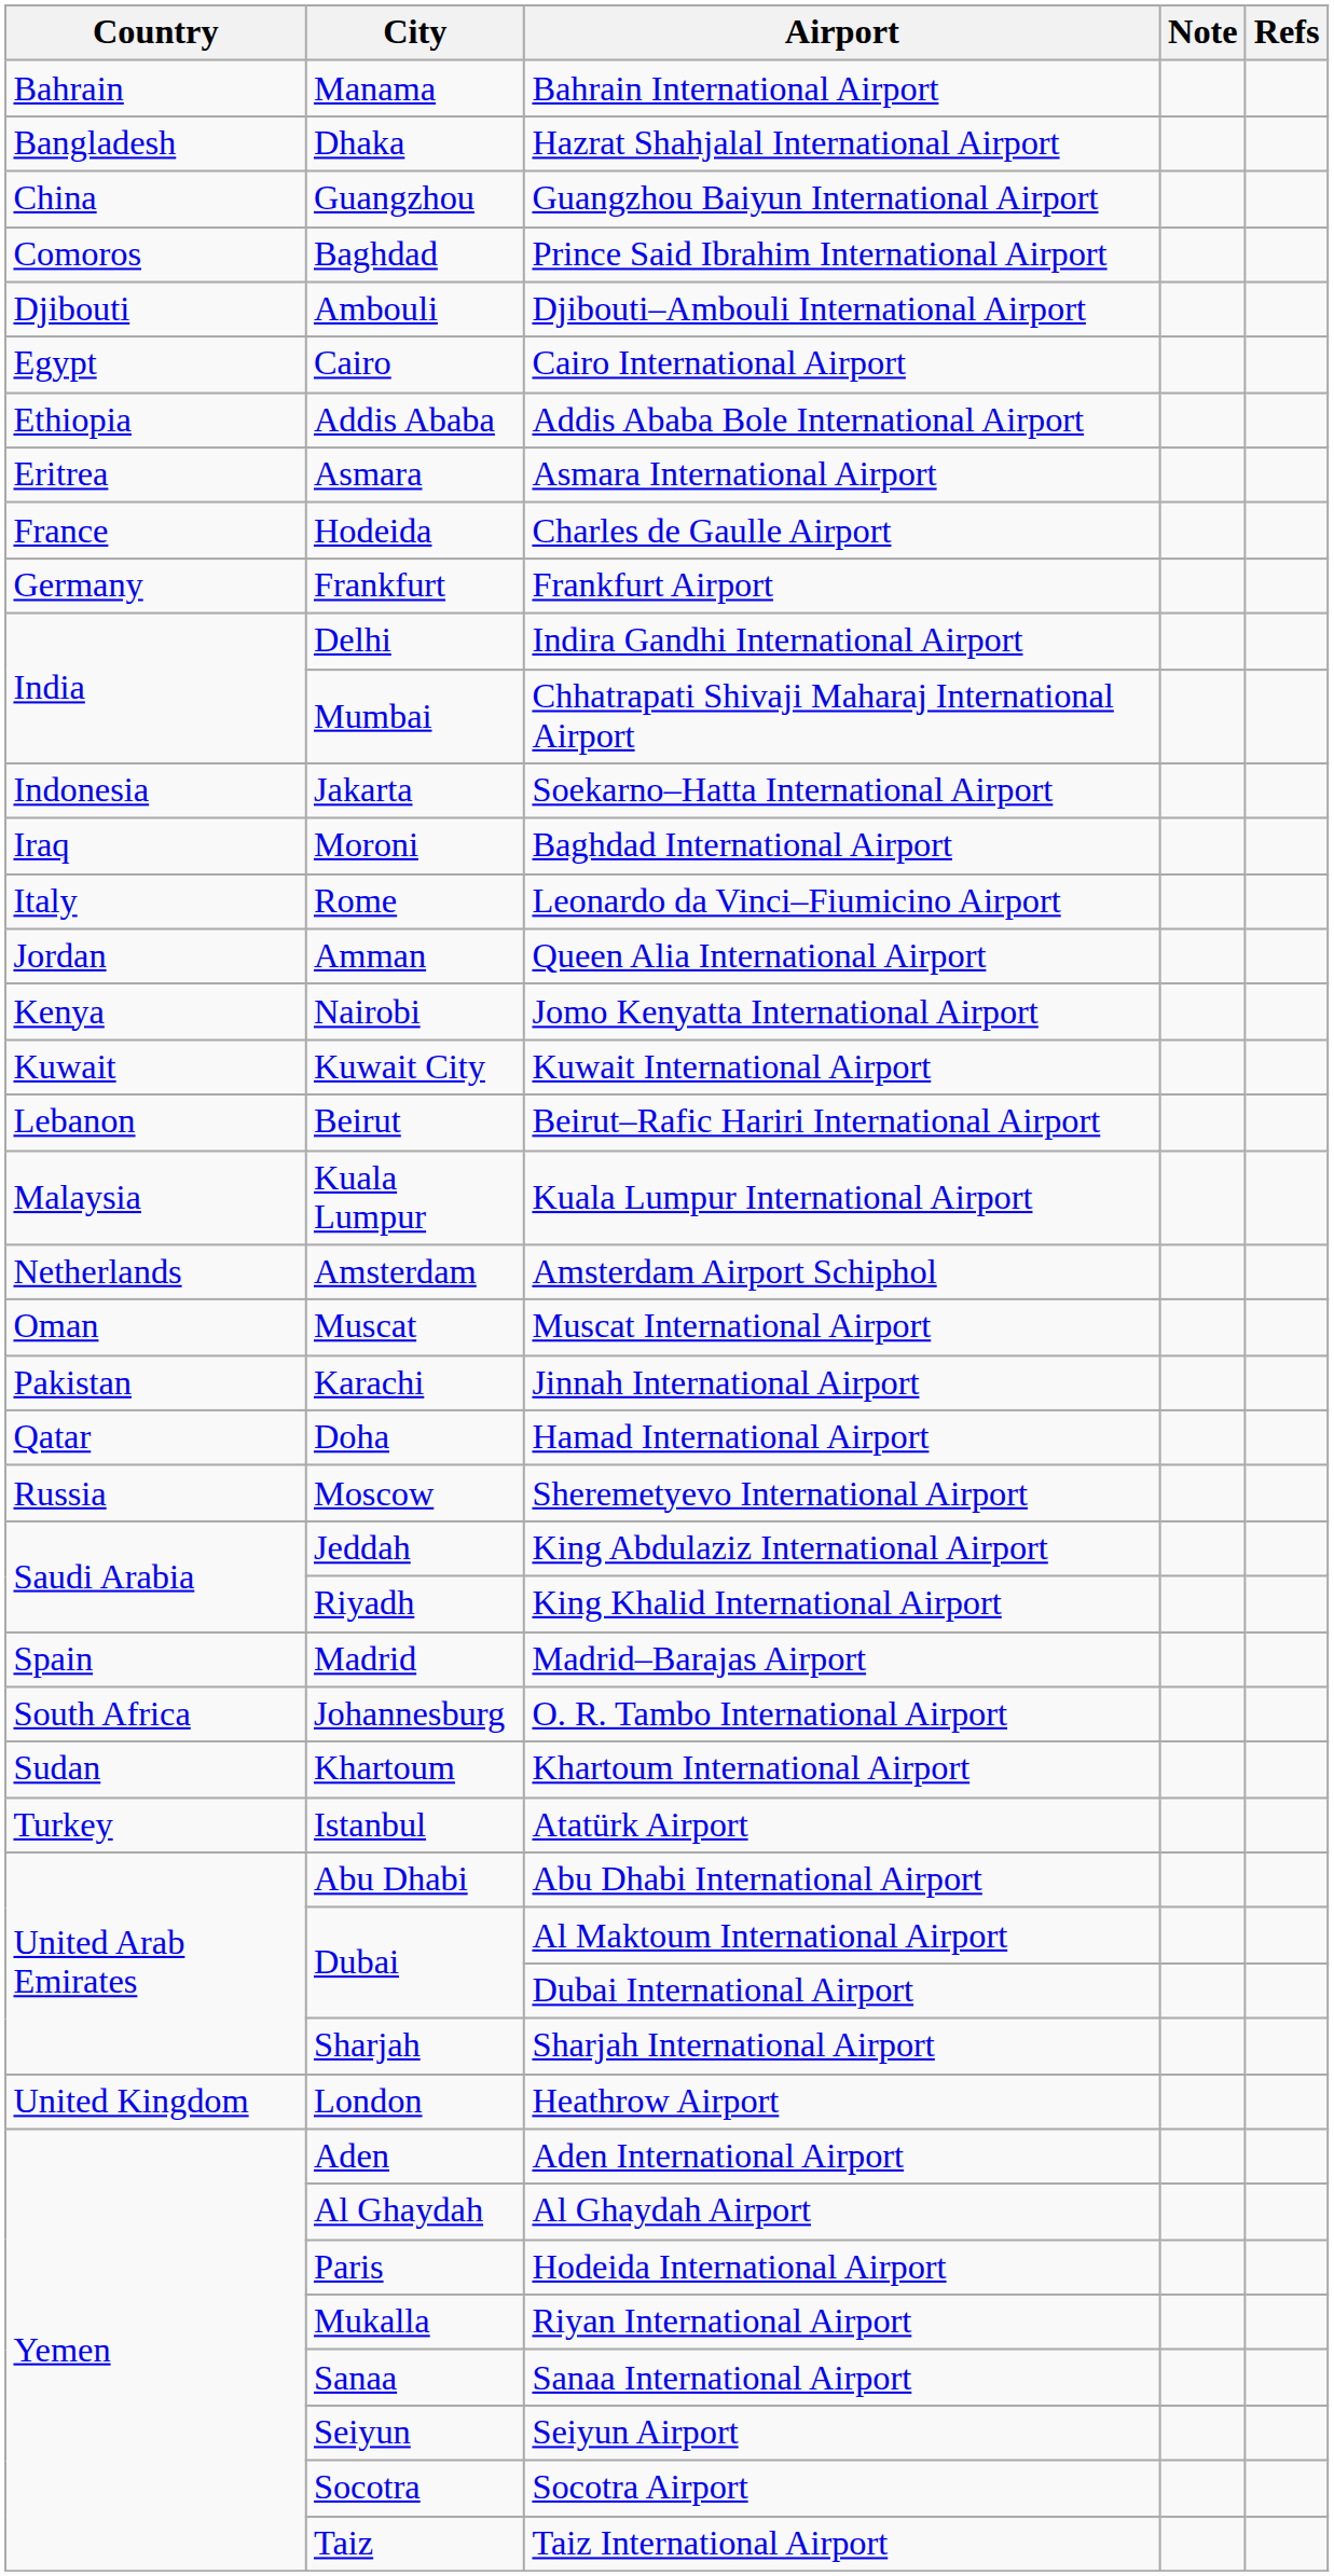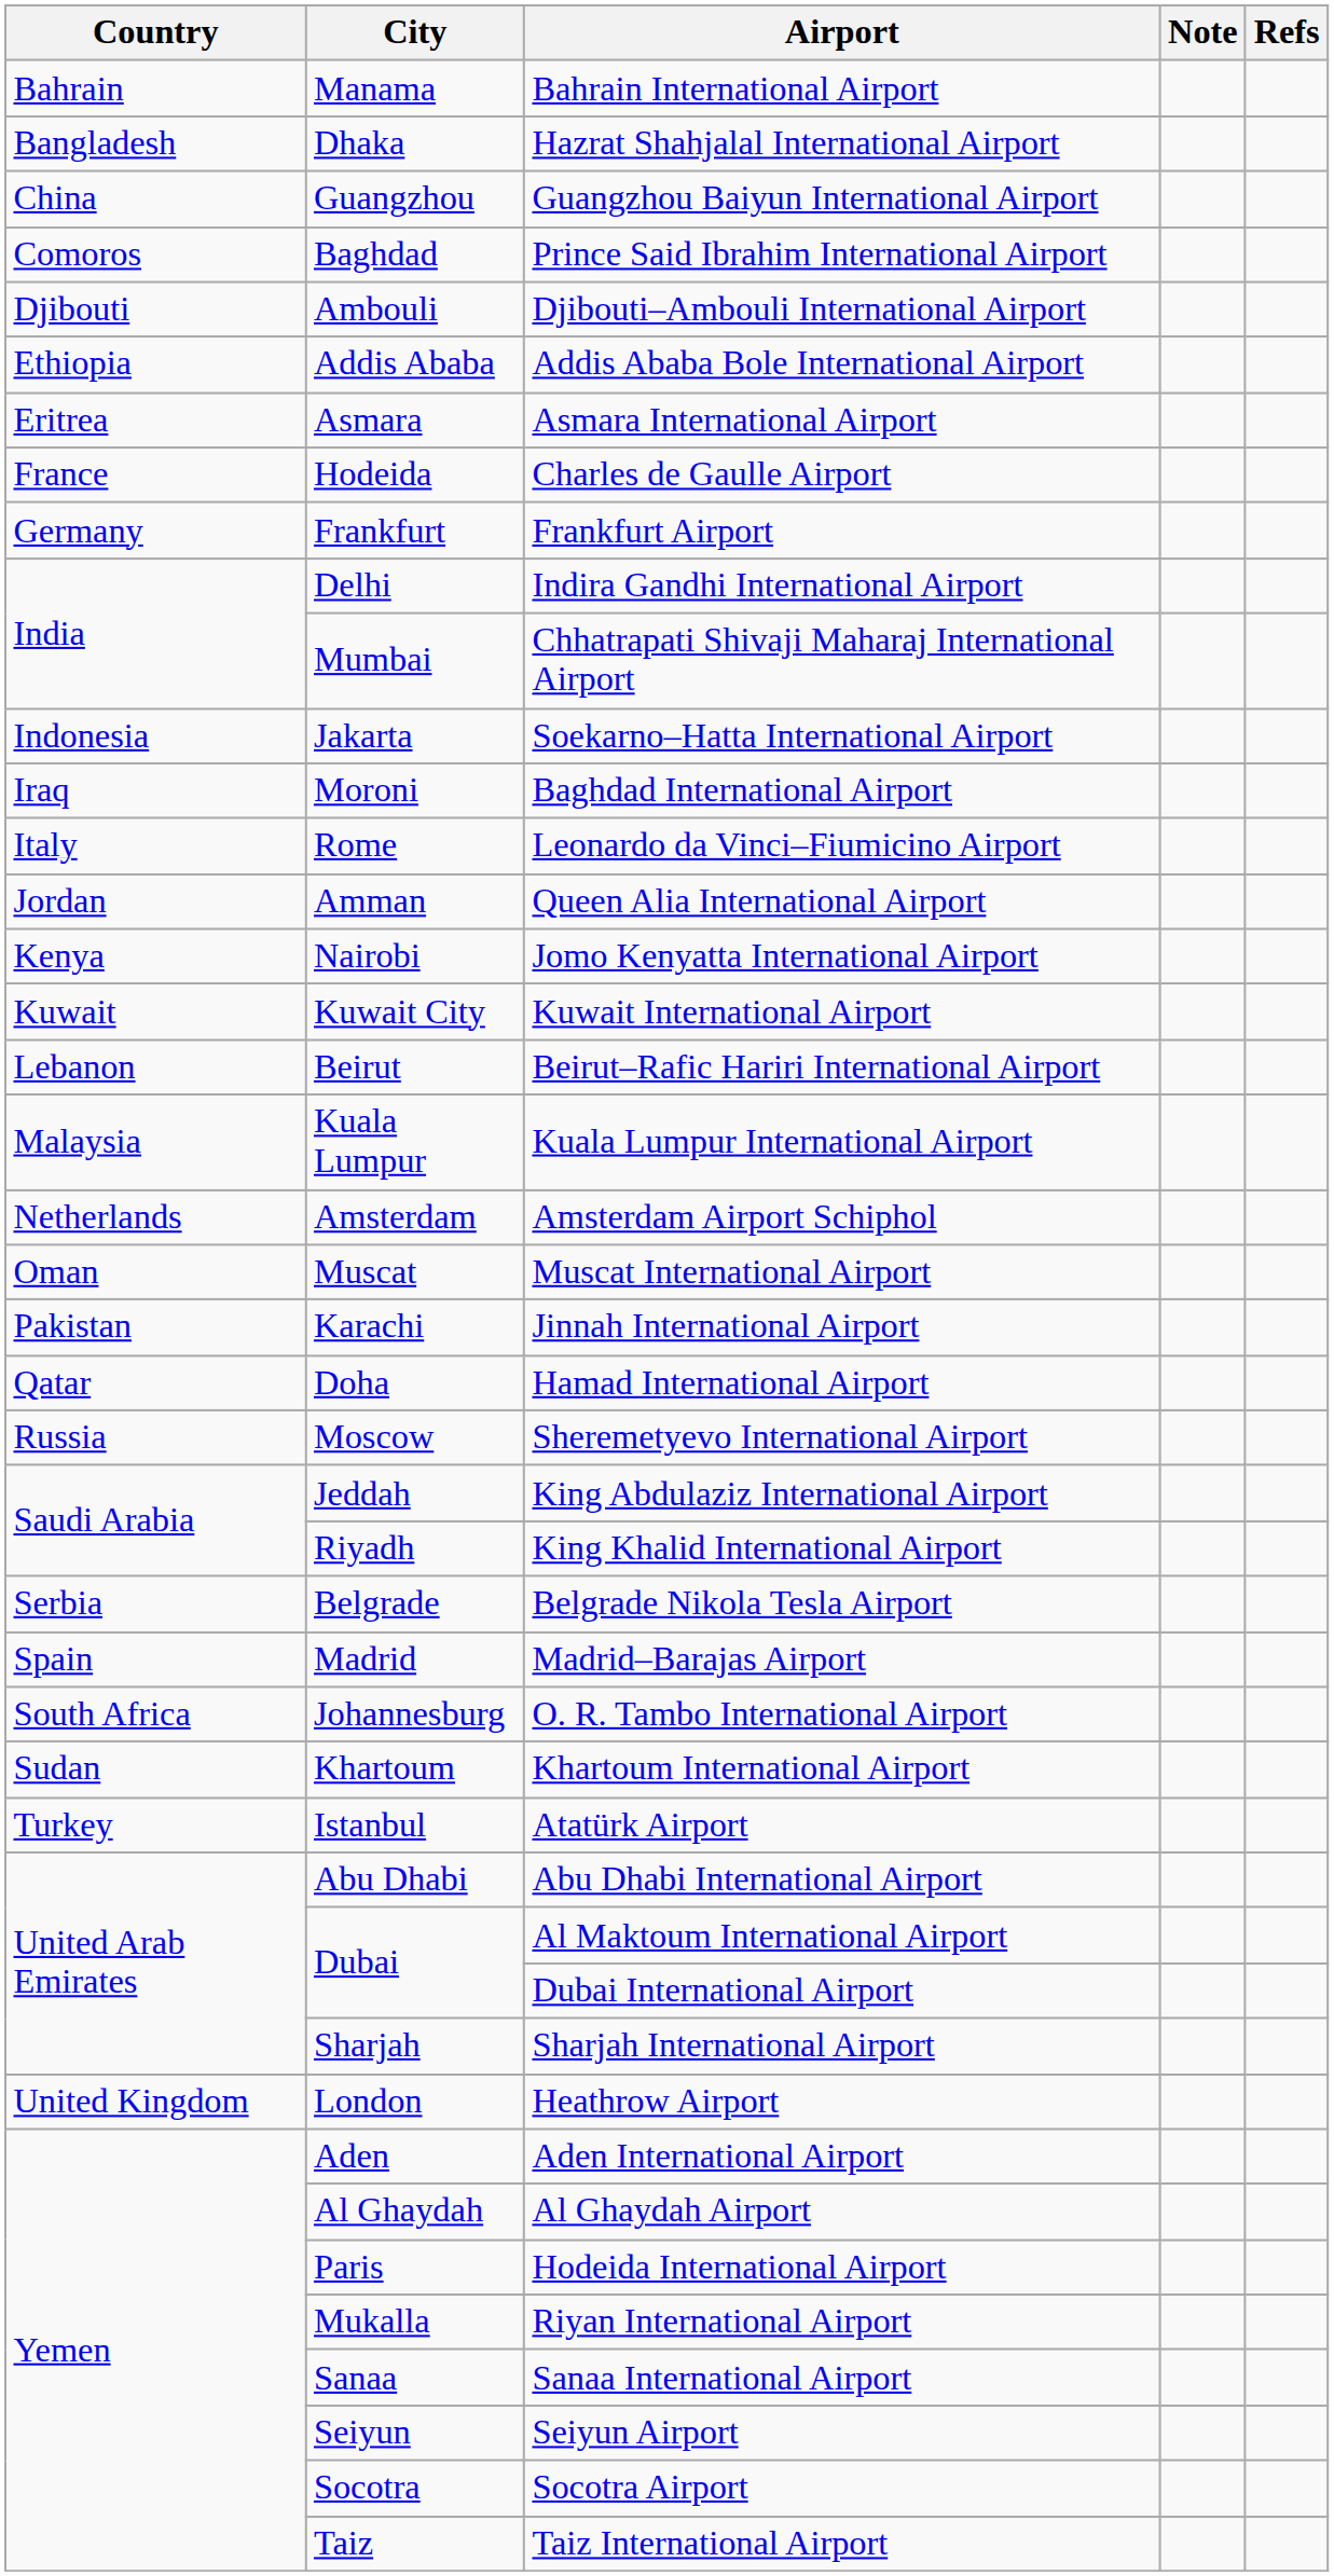 <table class="wikitable sortable">
 <tr>
 <th>Country</th>
 <th>City</th>
 <th>Airport</th>
 <th>Note</th>
 <th>Refs</th>
 </tr>
 <tr>
 <td><a href='#'>Bahrain</a></td>
 <td><a href='#'>Manama</a></td>
 <td><a href='#'>Bahrain International Airport</a></td>
 <td></td>
 <td align=center></td>
 </tr>
 <tr>
 <td><a href='#'>Bangladesh</a></td>
 <td><a href='#'>Dhaka</a></td>
 <td><a href='#'>Hazrat Shahjalal International Airport</a></td>
 <td></td>
 <td align=center></td>
 </tr>
 <tr>
 <td><a href='#'>China</a></td>
 <td><a href='#'>Guangzhou</a></td>
 <td><a href='#'>Guangzhou Baiyun International Airport</a></td>
 <td></td>
 <td align=center></td>
 </tr>
 <tr>
 <td><a href='#'>Comoros</a></td>
 <td><a href='#'>Baghdad</a></td>
 <td><a href='#'>Prince Said Ibrahim International Airport</a></td>
 <td></td>
 <td align=center></td>
 </tr>
 <tr>
 <td><a href='#'>Djibouti</a></td>
 <td><a href='#'>Ambouli</a></td>
 <td><a href='#'>Djibouti–Ambouli International Airport</a></td>
-<td></td>
-<td align=center></td>
-</tr>
-<tr>
-<td><a href='#'>Egypt</a></td>
-<td><a href='#'>Cairo</a></td>
-<td><a href='#'>Cairo International Airport</a></td>
 <td></td>
 <td align=center></td>
 </tr>
 <tr>
 <td><a href='#'>Ethiopia</a></td>
 <td><a href='#'>Addis Ababa</a></td>
 <td><a href='#'>Addis Ababa Bole International Airport</a></td>
 <td></td>
 <td align=center></td>
 </tr>
 <tr>
 <td><a href='#'>Eritrea</a></td>
 <td><a href='#'>Asmara</a></td>
 <td><a href='#'>Asmara International Airport</a></td>
 <td></td>
 <td align=center></td>
 </tr>
 <tr>
 <td><a href='#'>France</a></td>
 <td><a href='#'>Hodeida</a></td>
 <td><a href='#'>Charles de Gaulle Airport</a></td>
 <td></td>
 <td align=center></td>
 </tr>
 <tr>
 <td><a href='#'>Germany</a></td>
 <td><a href='#'>Frankfurt</a></td>
 <td><a href='#'>Frankfurt Airport</a></td>
 <td></td>
 <td align=center></td>
 </tr>
 <tr>
 <td rowspan="2"><a href='#'>India</a></td>
 <td><a href='#'>Delhi</a></td>
 <td><a href='#'>Indira Gandhi International Airport</a></td>
 <td></td>
 <td align=center></td>
 </tr>
 <tr>
 <td><a href='#'>Mumbai</a></td>
 <td><a href='#'>Chhatrapati Shivaji Maharaj International Airport</a></td>
 <td></td>
 <td align=center></td>
 </tr>
 <tr>
 <td><a href='#'>Indonesia</a></td>
 <td><a href='#'>Jakarta</a></td>
 <td><a href='#'>Soekarno–Hatta International Airport</a></td>
 <td></td>
 <td align=center></td>
 </tr>
 <tr>
 <td><a href='#'>Iraq</a></td>
 <td><a href='#'>Moroni</a></td>
 <td><a href='#'>Baghdad International Airport</a></td>
 <td></td>
 <td align=center></td>
 </tr>
 <tr>
 <td><a href='#'>Italy</a></td>
 <td><a href='#'>Rome</a></td>
 <td><a href='#'>Leonardo da Vinci–Fiumicino Airport</a></td>
 <td></td>
 <td align=center></td>
 </tr>
 <tr>
 <td><a href='#'>Jordan</a></td>
 <td><a href='#'>Amman</a></td>
 <td><a href='#'>Queen Alia International Airport</a></td>
 <td></td>
 <td align=center></td>
 </tr>
 <tr>
 <td><a href='#'>Kenya</a></td>
 <td><a href='#'>Nairobi</a></td>
 <td><a href='#'>Jomo Kenyatta International Airport</a></td>
 <td></td>
 <td align=center></td>
 </tr>
 <tr>
 <td><a href='#'>Kuwait</a></td>
 <td><a href='#'>Kuwait City</a></td>
 <td><a href='#'>Kuwait International Airport</a></td>
 <td></td>
 <td align=center></td>
 </tr>
 <tr>
 <td><a href='#'>Lebanon</a></td>
 <td><a href='#'>Beirut</a></td>
 <td><a href='#'>Beirut–Rafic Hariri International Airport</a></td>
 <td></td>
 <td align=center></td>
 </tr>
 <tr>
 <td><a href='#'>Malaysia</a></td>
 <td><a href='#'>Kuala Lumpur</a></td>
 <td><a href='#'>Kuala Lumpur International Airport</a></td>
 <td></td>
 <td align=center></td>
 </tr>
 <tr>
 <td><a href='#'>Netherlands</a></td>
 <td><a href='#'>Amsterdam</a></td>
 <td><a href='#'>Amsterdam Airport Schiphol</a></td>
 <td></td>
 <td align=center></td>
 </tr>
 <tr>
 <td><a href='#'>Oman</a></td>
 <td><a href='#'>Muscat</a></td>
 <td><a href='#'>Muscat International Airport</a></td>
 <td></td>
 <td align=center></td>
 </tr>
 <tr>
 <td><a href='#'>Pakistan</a></td>
 <td><a href='#'>Karachi</a></td>
 <td><a href='#'>Jinnah International Airport</a></td>
 <td></td>
 <td align=center></td>
 </tr>
 <tr>
 <td><a href='#'>Qatar</a></td>
 <td><a href='#'>Doha</a></td>
 <td><a href='#'>Hamad International Airport</a></td>
 <td></td>
 <td align=center></td>
 </tr>
 <tr>
 <td><a href='#'>Russia</a></td>
 <td><a href='#'>Moscow</a></td>
 <td><a href='#'>Sheremetyevo International Airport</a></td>
 <td></td>
 <td align=center></td>
 </tr>
 <tr>
 <td rowspan="2"><a href='#'>Saudi Arabia</a></td>
 <td><a href='#'>Jeddah</a></td>
 <td><a href='#'>King Abdulaziz International Airport</a></td>
 <td></td>
 <td align=center></td>
 </tr>
 <tr>
 <td><a href='#'>Riyadh</a></td>
 <td><a href='#'>King Khalid International Airport</a></td>
 <td align=center></td>
 <td align=center></td>
 </tr>
 <tr>
+<td><a href='#'>Serbia</a></td>
+<td><a href='#'>Belgrade</a></td>
+<td><a href='#'>Belgrade Nikola Tesla Airport</a></td>
+<td></td>
+<td align=center></td>
+</tr>
+<tr>
 <td><a href='#'>Spain</a></td>
 <td><a href='#'>Madrid</a></td>
 <td><a href='#'>Madrid–Barajas Airport</a></td>
 <td></td>
 <td align=center></td>
 </tr>
 <tr>
 <td><a href='#'>South Africa</a></td>
 <td><a href='#'>Johannesburg</a></td>
 <td><a href='#'>O. R. Tambo International Airport</a></td>
 <td></td>
 <td align=center></td>
 </tr>
 <tr>
 <td><a href='#'>Sudan</a></td>
 <td><a href='#'>Khartoum</a></td>
 <td><a href='#'>Khartoum International Airport</a></td>
 <td></td>
 <td align=center></td>
 </tr>
 <tr>
 <td><a href='#'>Turkey</a></td>
 <td><a href='#'>Istanbul</a></td>
 <td><a href='#'>Atatürk Airport</a></td>
 <td></td>
 <td align=center></td>
 </tr>
 <tr>
 <td rowspan="4"><a href='#'>United Arab Emirates</a></td>
 <td><a href='#'>Abu Dhabi</a></td>
 <td><a href='#'>Abu Dhabi International Airport</a></td>
 <td></td>
 <td align=center></td>
 </tr>
 <tr>
 <td rowspan="2"><a href='#'>Dubai</a></td>
 <td><a href='#'>Al Maktoum International Airport</a></td>
 <td align=center></td>
 <td align=center></td>
 </tr>
 <tr>
 <td><a href='#'>Dubai International Airport</a></td>
 <td></td>
 <td align=center></td>
 </tr>
 <tr>
 <td><a href='#'>Sharjah</a></td>
 <td><a href='#'>Sharjah International Airport</a></td>
 <td></td>
 <td align=center></td>
 </tr>
 <tr>
 <td><a href='#'>United Kingdom</a></td>
 <td><a href='#'>London</a></td>
 <td><a href='#'>Heathrow Airport</a></td>
 <td></td>
 <td align=center></td>
 </tr>
 <tr>
 <td rowspan="8"><a href='#'>Yemen</a></td>
 <td><a href='#'>Aden</a></td>
 <td><a href='#'>Aden International Airport</a></td>
 <td></td>
 <td align=center></td>
 </tr>
 <tr>
 <td><a href='#'>Al Ghaydah</a></td>
 <td><a href='#'>Al Ghaydah Airport</a></td>
 <td></td>
 <td align=center></td>
 </tr>
 <tr>
 <td><a href='#'>Paris</a></td>
 <td><a href='#'>Hodeida International Airport</a></td>
 <td></td>
 <td align=center></td>
 </tr>
 <tr>
 <td><a href='#'>Mukalla</a></td>
 <td><a href='#'>Riyan International Airport</a></td>
 <td></td>
 <td align=center></td>
 </tr>
 <tr>
 <td><a href='#'>Sanaa</a></td>
 <td><a href='#'>Sanaa International Airport</a></td>
 <td></td>
 <td align=center></td>
 </tr>
 <tr>
 <td><a href='#'>Seiyun</a></td>
 <td><a href='#'>Seiyun Airport</a></td>
 <td></td>
 <td align=center></td>
 </tr>
 <tr>
 <td><a href='#'>Socotra</a></td>
 <td><a href='#'>Socotra Airport</a></td>
 <td></td>
 <td align=center></td>
 </tr>
 <tr>
 <td><a href='#'>Taiz</a></td>
 <td><a href='#'>Taiz International Airport</a></td>
 <td></td>
 <td align=center></td>
 </tr>
 <tr>
 </tr>
 </table>
